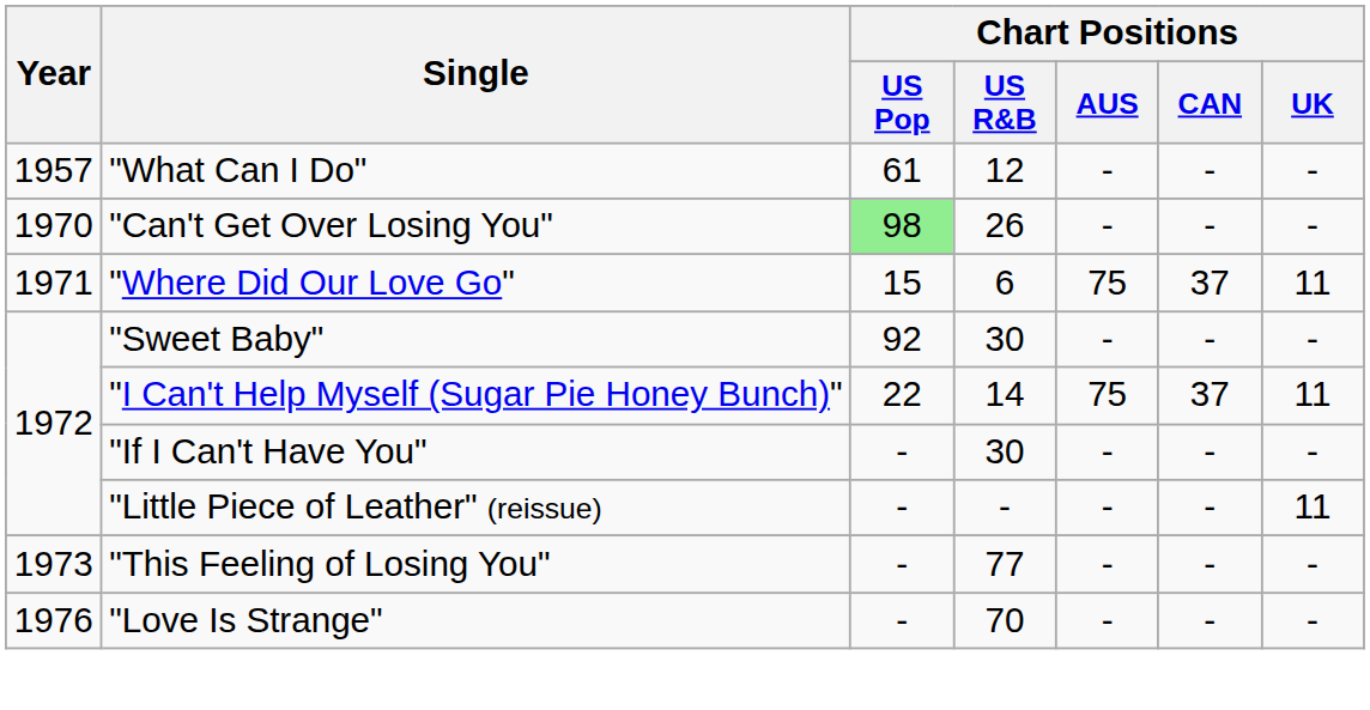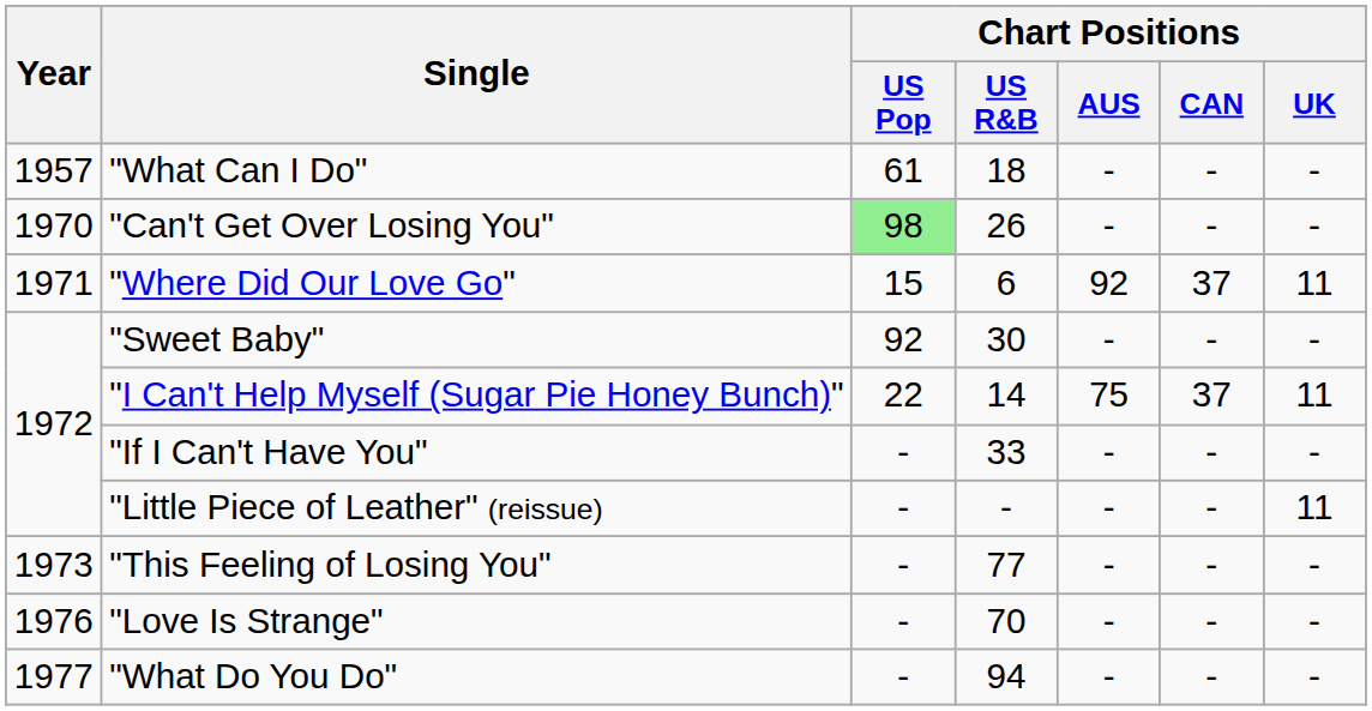 <table class="wikitable" style="text-align:center;">
 <tr>
 <th rowspan="2">Year</th>
 <th rowspan="2">Single</th>
 <th colspan="5">Chart Positions</th>
 </tr>
 <tr style="font-size:smaller;">
 <th style="width:40px;"><a href='#'>US Pop</a></th>
 <th style="width:40px;"><a href='#'>US<br>R&B</a></th>
 <th style="width:40px;"><a href='#'>AUS</a></th>
 <th style="width:40px;"><a href='#'>CAN</a></th>
 <th style="width:40px;"><a href='#'>UK</a></th>
 </tr>
 <tr>
 <td>1957</td>
 <td style="text-align:left;">"What Can I Do"</td>
 <td>61</td>
-<td>12</td>
+<td>18</td>
 <td>-</td>
 <td>-</td>
 <td>-</td>
 </tr>
 <tr>
 <td>1970</td>
 <td style="text-align:left;">"Can't Get Over Losing You"</td>
 <td style="background: lightgreen;">98</td>
 <td>26</td>
 <td>-</td>
 <td>-</td>
 <td>-</td>
 </tr>
 <tr>
 <td>1971</td>
 <td style="text-align:left;">"<a href='#'>Where Did Our Love Go</a>"</td>
 <td>15</td>
 <td>6</td>
-<td>75</td>
+<td>92</td>
 <td>37</td>
 <td>11</td>
 </tr>
 <tr>
 <td rowspan="4">1972</td>
 <td style="text-align:left;">"Sweet Baby"</td>
 <td>92</td>
 <td>30</td>
 <td>-</td>
 <td>-</td>
 <td>-</td>
 </tr>
 <tr>
 <td style="text-align:left;">"<a href='#'>I Can't Help Myself (Sugar Pie Honey Bunch)</a>"</td>
 <td>22</td>
 <td>14</td>
 <td>75</td>
 <td>37</td>
 <td>11</td>
 </tr>
 <tr>
 <td style="text-align:left;">"If I Can't Have You"</td>
 <td>-</td>
-<td>30</td>
+<td>33</td>
 <td>-</td>
 <td>-</td>
 <td>-</td>
 </tr>
 <tr>
 <td style="text-align:left;">"Little Piece of Leather" <small>(reissue)</small></td>
 <td>-</td>
 <td>-</td>
 <td>-</td>
 <td>-</td>
 <td>11</td>
 </tr>
 <tr>
 <td>1973</td>
 <td style="text-align:left;">"This Feeling of Losing You"</td>
 <td>-</td>
 <td>77</td>
 <td>-</td>
 <td>-</td>
 <td>-</td>
 </tr>
 <tr>
 <td>1976</td>
 <td style="text-align:left;">"Love Is Strange"</td>
 <td>-</td>
 <td>70</td>
 <td>-</td>
 <td>-</td>
 <td>-</td>
 </tr>
+<tr>
+<td>1977</td>
+<td style="text-align:left;">"What Do You Do"</td>
+<td>-</td>
+<td>94</td>
+<td>-</td>
+<td>-</td>
+<td>-</td>
+</tr>
 </table>
